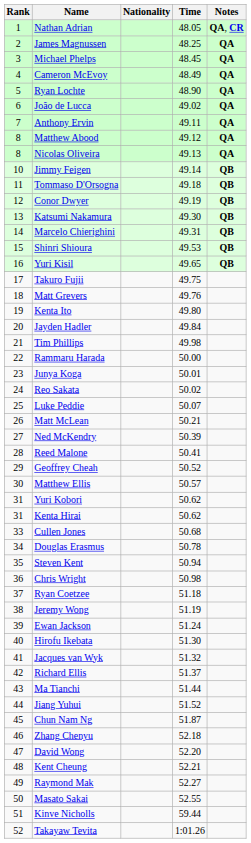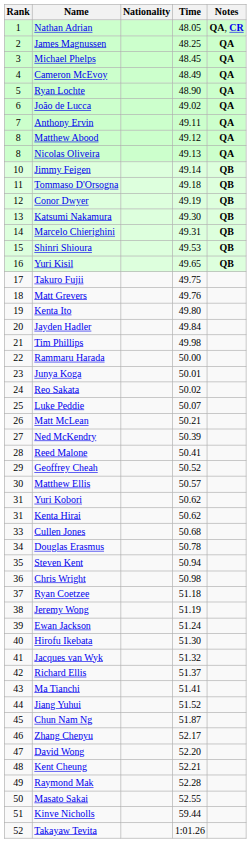 <table class="wikitable sortable" style="text-align:center">
 <tr>
 <th>Rank</th>
 <th>Name</th>
 <th>Nationality</th>
 <th>Time</th>
 <th>Notes</th>
 </tr>
 <tr bgcolor=ccffcc>
 <td>1</td>
 <td align=left><a href='#'>Nathan Adrian</a></td>
 <td align=left></td>
 <td>48.05</td>
 <td><strong>QA</strong>, <strong><a href='#'>CR</a></strong></td>
 </tr>
 <tr bgcolor=ccffcc>
 <td>2</td>
 <td align=left><a href='#'>James Magnussen</a></td>
 <td align=left></td>
 <td>48.25</td>
 <td><strong>QA</strong></td>
 </tr>
 <tr bgcolor=ccffcc>
 <td>3</td>
 <td align=left><a href='#'>Michael Phelps</a></td>
 <td align=left></td>
 <td>48.45</td>
 <td><strong>QA</strong></td>
 </tr>
 <tr bgcolor=ccffcc>
 <td>4</td>
 <td align=left><a href='#'>Cameron McEvoy</a></td>
 <td align=left></td>
 <td>48.49</td>
 <td><strong>QA</strong></td>
 </tr>
 <tr bgcolor=ccffcc>
 <td>5</td>
 <td align=left><a href='#'>Ryan Lochte</a></td>
 <td align=left></td>
 <td>48.90</td>
 <td><strong>QA</strong></td>
 </tr>
 <tr bgcolor=ccffcc>
 <td>6</td>
 <td align=left><a href='#'>João de Lucca</a></td>
 <td align=left></td>
 <td>49.02</td>
 <td><strong>QA</strong></td>
 </tr>
 <tr bgcolor=ccffcc>
 <td>7</td>
 <td align=left><a href='#'>Anthony Ervin</a></td>
 <td align=left></td>
 <td>49.11</td>
 <td><strong>QA</strong></td>
 </tr>
 <tr bgcolor=ccffcc>
 <td>8</td>
 <td align=left><a href='#'>Matthew Abood</a></td>
 <td align=left></td>
 <td>49.12</td>
 <td><strong>QA</strong></td>
 </tr>
 <tr bgcolor=ccffcc>
 <td>8</td>
 <td align=left><a href='#'>Nicolas Oliveira</a></td>
 <td align=left></td>
 <td>49.13</td>
 <td><strong>QA</strong></td>
 </tr>
 <tr bgcolor=ddffdd>
 <td>10</td>
 <td align=left><a href='#'>Jimmy Feigen</a></td>
 <td align=left></td>
 <td>49.14</td>
 <td><strong>QB</strong></td>
 </tr>
 <tr bgcolor=ddffdd>
 <td>11</td>
 <td align=left><a href='#'>Tommaso D'Orsogna</a></td>
 <td align=left></td>
 <td>49.18</td>
 <td><strong>QB</strong></td>
 </tr>
 <tr bgcolor=ddffdd>
 <td>12</td>
 <td align=left><a href='#'>Conor Dwyer</a></td>
 <td align=left></td>
 <td>49.19</td>
 <td><strong>QB</strong></td>
 </tr>
 <tr bgcolor=ddffdd>
 <td>13</td>
 <td align=left><a href='#'>Katsumi Nakamura</a></td>
 <td align=left></td>
 <td>49.30</td>
 <td><strong>QB</strong></td>
 </tr>
 <tr bgcolor=ddffdd>
 <td>14</td>
 <td align=left><a href='#'>Marcelo Chierighini</a></td>
 <td align=left></td>
 <td>49.31</td>
 <td><strong>QB</strong></td>
 </tr>
 <tr bgcolor=ddffdd>
 <td>15</td>
 <td align=left><a href='#'>Shinri Shioura</a></td>
 <td align=left></td>
 <td>49.53</td>
 <td><strong>QB</strong></td>
 </tr>
 <tr bgcolor=ddffdd>
 <td>16</td>
 <td align=left><a href='#'>Yuri Kisil</a></td>
 <td align=left></td>
 <td>49.65</td>
 <td><strong>QB</strong></td>
 </tr>
 <tr>
 <td>17</td>
 <td align=left><a href='#'>Takuro Fujii</a></td>
 <td align=left></td>
 <td>49.75</td>
 <td></td>
 </tr>
 <tr>
 <td>18</td>
 <td align=left><a href='#'>Matt Grevers</a></td>
 <td align=left></td>
 <td>49.76</td>
 <td></td>
 </tr>
 <tr>
 <td>19</td>
 <td align=left><a href='#'>Kenta Ito</a></td>
 <td align=left></td>
 <td>49.80</td>
 <td></td>
 </tr>
 <tr>
 <td>20</td>
 <td align=left><a href='#'>Jayden Hadler</a></td>
 <td align=left></td>
 <td>49.84</td>
 <td></td>
 </tr>
 <tr>
 <td>21</td>
 <td align=left><a href='#'>Tim Phillips</a></td>
 <td align=left></td>
 <td>49.98</td>
 <td></td>
 </tr>
 <tr>
 <td>22</td>
 <td align=left><a href='#'>Rammaru Harada</a></td>
 <td align=left></td>
 <td>50.00</td>
 <td></td>
 </tr>
 <tr>
 <td>23</td>
 <td align=left><a href='#'>Junya Koga</a></td>
 <td align=left></td>
 <td>50.01</td>
 <td></td>
 </tr>
 <tr>
 <td>24</td>
 <td align=left><a href='#'>Reo Sakata</a></td>
 <td align=left></td>
 <td>50.02</td>
 <td></td>
 </tr>
 <tr>
 <td>25</td>
 <td align=left><a href='#'>Luke Peddie</a></td>
 <td align=left></td>
 <td>50.07</td>
 <td></td>
 </tr>
 <tr>
 <td>26</td>
 <td align=left><a href='#'>Matt McLean</a></td>
 <td align=left></td>
 <td>50.21</td>
 <td></td>
 </tr>
 <tr>
 <td>27</td>
 <td align=left><a href='#'>Ned McKendry</a></td>
 <td align=left></td>
 <td>50.39</td>
 <td></td>
 </tr>
 <tr>
 <td>28</td>
 <td align=left><a href='#'>Reed Malone</a></td>
 <td align=left></td>
 <td>50.41</td>
 <td></td>
 </tr>
 <tr>
 <td>29</td>
 <td align=left><a href='#'>Geoffrey Cheah</a></td>
 <td align=left></td>
 <td>50.52</td>
 <td></td>
 </tr>
 <tr>
 <td>30</td>
 <td align=left><a href='#'>Matthew Ellis</a></td>
 <td align=left></td>
 <td>50.57</td>
 <td></td>
 </tr>
 <tr>
 <td>31</td>
 <td align=left><a href='#'>Yuri Kobori</a></td>
 <td align=left></td>
 <td>50.62</td>
 <td></td>
 </tr>
 <tr>
 <td>31</td>
 <td align=left><a href='#'>Kenta Hirai</a></td>
 <td align=left></td>
 <td>50.62</td>
 <td></td>
 </tr>
 <tr>
 <td>33</td>
 <td align=left><a href='#'>Cullen Jones</a></td>
 <td align=left></td>
 <td>50.68</td>
 <td></td>
 </tr>
 <tr>
 <td>34</td>
 <td align=left><a href='#'>Douglas Erasmus</a></td>
 <td align=left></td>
 <td>50.78</td>
 <td></td>
 </tr>
 <tr>
 <td>35</td>
 <td align=left><a href='#'>Steven Kent</a></td>
 <td align=left></td>
 <td>50.94</td>
 <td></td>
 </tr>
 <tr>
 <td>36</td>
 <td align=left><a href='#'>Chris Wright</a></td>
 <td align=left></td>
 <td>50.98</td>
 <td></td>
 </tr>
 <tr>
 <td>37</td>
 <td align=left><a href='#'>Ryan Coetzee</a></td>
 <td align=left></td>
 <td>51.18</td>
 <td></td>
 </tr>
 <tr>
 <td>38</td>
 <td align=left><a href='#'>Jeremy Wong</a></td>
 <td align=left></td>
 <td>51.19</td>
 <td></td>
 </tr>
 <tr>
 <td>39</td>
 <td align=left><a href='#'>Ewan Jackson</a></td>
 <td align=left></td>
 <td>51.24</td>
 <td></td>
 </tr>
 <tr>
 <td>40</td>
 <td align=left><a href='#'>Hirofu Ikebata</a></td>
 <td align=left></td>
 <td>51.30</td>
 <td></td>
 </tr>
 <tr>
 <td>41</td>
 <td align=left><a href='#'>Jacques van Wyk</a></td>
 <td align=left></td>
 <td>51.32</td>
 <td></td>
 </tr>
 <tr>
 <td>42</td>
 <td align=left><a href='#'>Richard Ellis</a></td>
 <td align=left></td>
 <td>51.37</td>
 <td></td>
 </tr>
 <tr>
 <td>43</td>
 <td align=left><a href='#'>Ma Tianchi</a></td>
 <td align=left></td>
-<td>51.44</td>
+<td>51.41</td>
 <td></td>
 </tr>
 <tr>
 <td>44</td>
 <td align=left><a href='#'>Jiang Yuhui</a></td>
 <td align=left></td>
 <td>51.52</td>
 <td></td>
 </tr>
 <tr>
 <td>45</td>
 <td align=left><a href='#'>Chun Nam Ng</a></td>
 <td align=left></td>
 <td>51.87</td>
 <td></td>
 </tr>
 <tr>
 <td>46</td>
 <td align=left><a href='#'>Zhang Chenyu</a></td>
 <td align=left></td>
-<td>52.18</td>
+<td>52.17</td>
 <td></td>
 </tr>
 <tr>
 <td>47</td>
 <td align=left><a href='#'>David Wong</a></td>
 <td align=left></td>
 <td>52.20</td>
 <td></td>
 </tr>
 <tr>
 <td>48</td>
 <td align=left><a href='#'>Kent Cheung</a></td>
 <td align=left></td>
 <td>52.21</td>
 <td></td>
 </tr>
 <tr>
 <td>49</td>
 <td align=left><a href='#'>Raymond Mak</a></td>
 <td align=left></td>
-<td>52.27</td>
+<td>52.28</td>
 <td></td>
 </tr>
 <tr>
 <td>50</td>
 <td align=left><a href='#'>Masato Sakai</a></td>
 <td align=left></td>
 <td>52.55</td>
 <td></td>
 </tr>
 <tr>
 <td>51</td>
 <td align=left><a href='#'>Kinve Nicholls</a></td>
 <td align=left></td>
 <td>59.44</td>
 <td></td>
 </tr>
 <tr>
 <td>52</td>
 <td align=left><a href='#'>Takayaw Tevita</a></td>
 <td align=left></td>
 <td>1:01.26</td>
 <td></td>
 </tr>
 </table>
